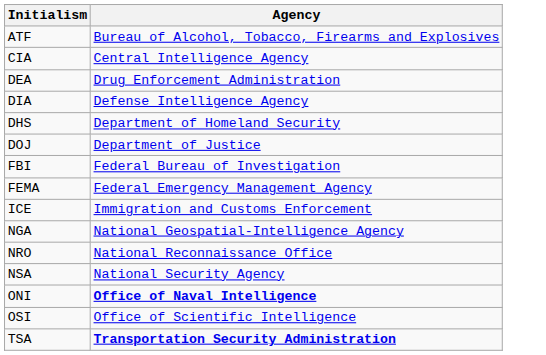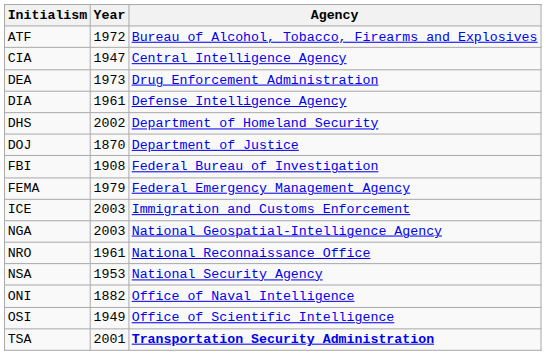 <table class="wikitable sortable">
 <tr>
 <th>Initialism</th>
+<th>Year</th>
 <th>Agency</th>
 </tr>
 <tr>
 <td>ATF</td>
+<td>1972</td>
 <td><a href='#'>Bureau of Alcohol, Tobacco, Firearms and Explosives</a></td>
 </tr>
 <tr>
 <td>CIA</td>
+<td>1947</td>
 <td><a href='#'>Central Intelligence Agency</a></td>
 </tr>
 <tr>
 <td>DEA</td>
+<td>1973</td>
 <td><a href='#'>Drug Enforcement Administration</a></td>
 </tr>
 <tr>
 <td>DIA</td>
+<td>1961</td>
 <td><a href='#'>Defense Intelligence Agency</a></td>
 </tr>
 <tr>
 <td>DHS</td>
+<td>2002</td>
 <td><a href='#'>Department of Homeland Security</a></td>
 </tr>
 <tr>
 <td>DOJ</td>
+<td>1870</td>
 <td><a href='#'>Department of Justice</a></td>
 </tr>
 <tr>
 <td>FBI</td>
+<td>1908</td>
 <td><a href='#'>Federal Bureau of Investigation</a></td>
 </tr>
 <tr>
 <td>FEMA</td>
+<td>1979</td>
 <td><a href='#'>Federal Emergency Management Agency</a></td>
 </tr>
 <tr>
 <td>ICE</td>
+<td>2003</td>
 <td><a href='#'>Immigration and Customs Enforcement</a></td>
 </tr>
 <tr>
 <td>NGA</td>
+<td>2003</td>
 <td><a href='#'>National Geospatial-Intelligence Agency</a></td>
 </tr>
 <tr>
 <td>NRO</td>
+<td>1961</td>
 <td><a href='#'>National Reconnaissance Office</a></td>
 </tr>
 <tr>
 <td>NSA</td>
+<td>1953</td>
 <td><a href='#'>National Security Agency</a></td>
 </tr>
 <tr>
 <td>ONI</td>
-<td><strong><a href='#'>Office of Naval Intelligence</a></strong></td>
+<td>1882</td>
+<td><a href='#'>Office of Naval Intelligence</a></td>
 </tr>
 <tr>
 <td>OSI</td>
+<td>1949</td>
 <td><a href='#'>Office of Scientific Intelligence</a></td>
 </tr>
 <tr>
 <td>TSA</td>
+<td>2001</td>
 <td><strong><a href='#'>Transportation Security Administration</a></strong></td>
 </tr>
 </table>
